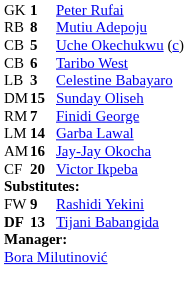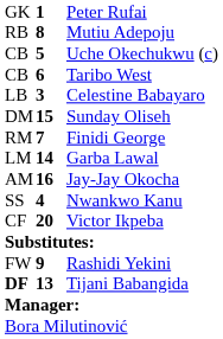 <table style="font-size: 90%" cellspacing="0" cellpadding="0">
 <tr>
 <th width="25"></th>
 <th width="25"></th>
 </tr>
 <tr>
 <td>GK</td>
 <td><strong>1</strong></td>
 <td><a href='#'>Peter Rufai</a></td>
 </tr>
 <tr>
 <td>RB</td>
 <td><strong>8</strong></td>
 <td><a href='#'>Mutiu Adepoju</a></td>
 </tr>
 <tr>
 <td>CB</td>
 <td><strong>5</strong></td>
 <td><a href='#'>Uche Okechukwu</a> (<a href='#'>c</a>)</td>
 </tr>
 <tr>
 <td>CB</td>
 <td><strong>6</strong></td>
 <td><a href='#'>Taribo West</a></td>
 </tr>
 <tr>
 <td>LB</td>
 <td><strong>3</strong></td>
 <td><a href='#'>Celestine Babayaro</a></td>
 </tr>
 <tr>
 <td>DM</td>
 <td><strong>15</strong></td>
 <td><a href='#'>Sunday Oliseh</a></td>
 </tr>
 <tr>
 <td>RM</td>
 <td><strong>7</strong></td>
 <td><a href='#'>Finidi George</a></td>
 </tr>
 <tr>
 <td>LM</td>
 <td><strong>14</strong></td>
 <td><a href='#'>Garba Lawal</a></td>
 <td></td>
 <td></td>
 </tr>
 <tr>
 <td>AM</td>
 <td><strong>16</strong></td>
 <td><a href='#'>Jay-Jay Okocha</a></td>
 <td></td>
 </tr>
 <tr>
+<td>SS</td>
+<td><strong>4</strong></td>
+<td><a href='#'>Nwankwo Kanu</a></td>
+<td></td>
+<td></td>
+</tr>
+<tr>
 <td>CF</td>
 <td><strong>20</strong></td>
 <td><a href='#'>Victor Ikpeba</a></td>
 </tr>
 <tr>
 <td colspan=4><strong>Substitutes:</strong></td>
 </tr>
 <tr>
 <td>FW</td>
 <td><strong>9</strong></td>
 <td><a href='#'>Rashidi Yekini</a></td>
 <td></td>
 <td></td>
 </tr>
 <tr>
 <td><strong>DF</strong></td>
 <td><strong>13</strong></td>
 <td><a href='#'>Tijani Babangida</a></td>
 <td></td>
 <td></td>
 </tr>
 <tr>
 <td colspan=4><strong>Manager:</strong></td>
 </tr>
 <tr>
 <td colspan="4"> <a href='#'>Bora Milutinović</a></td>
 </tr>
 </table>
